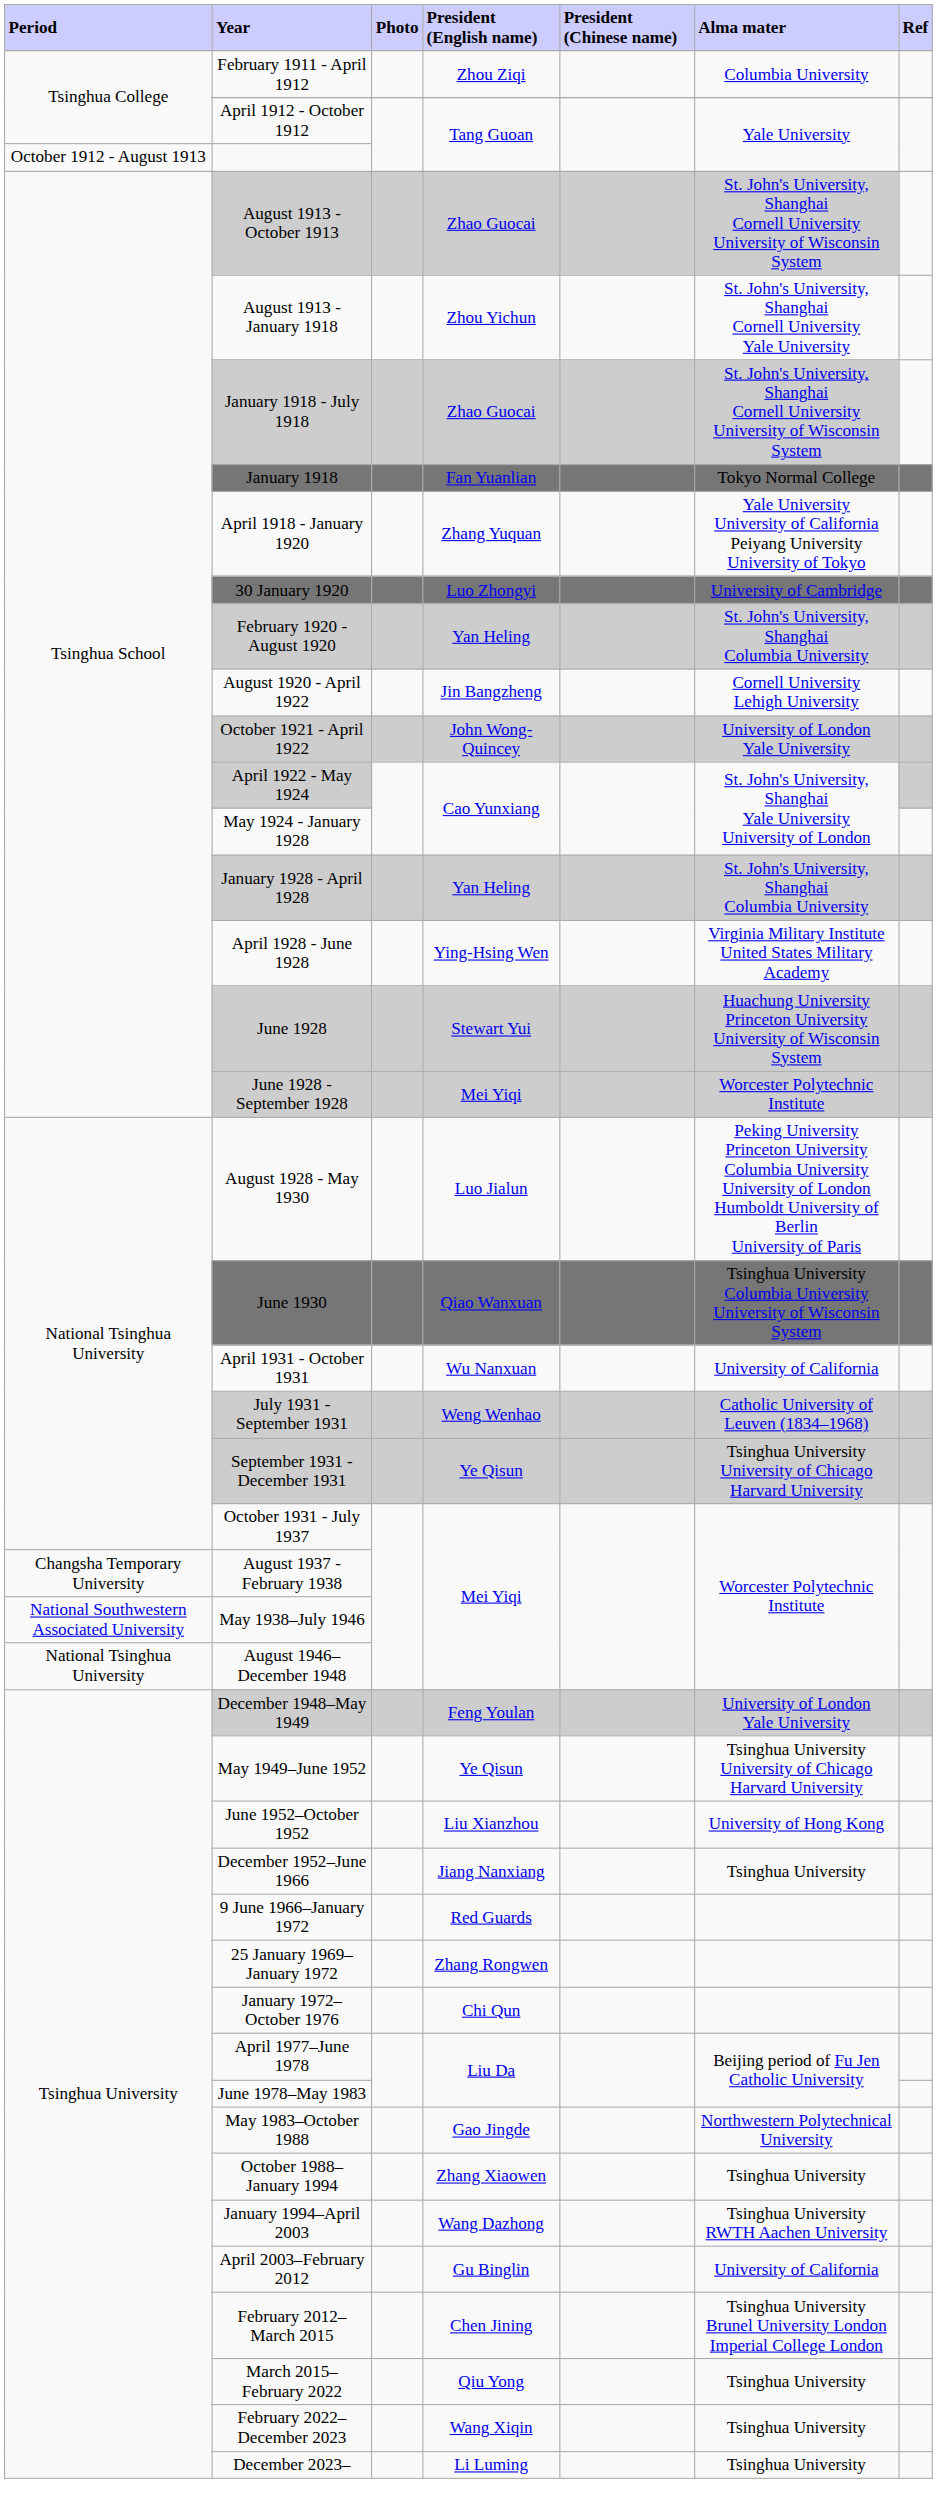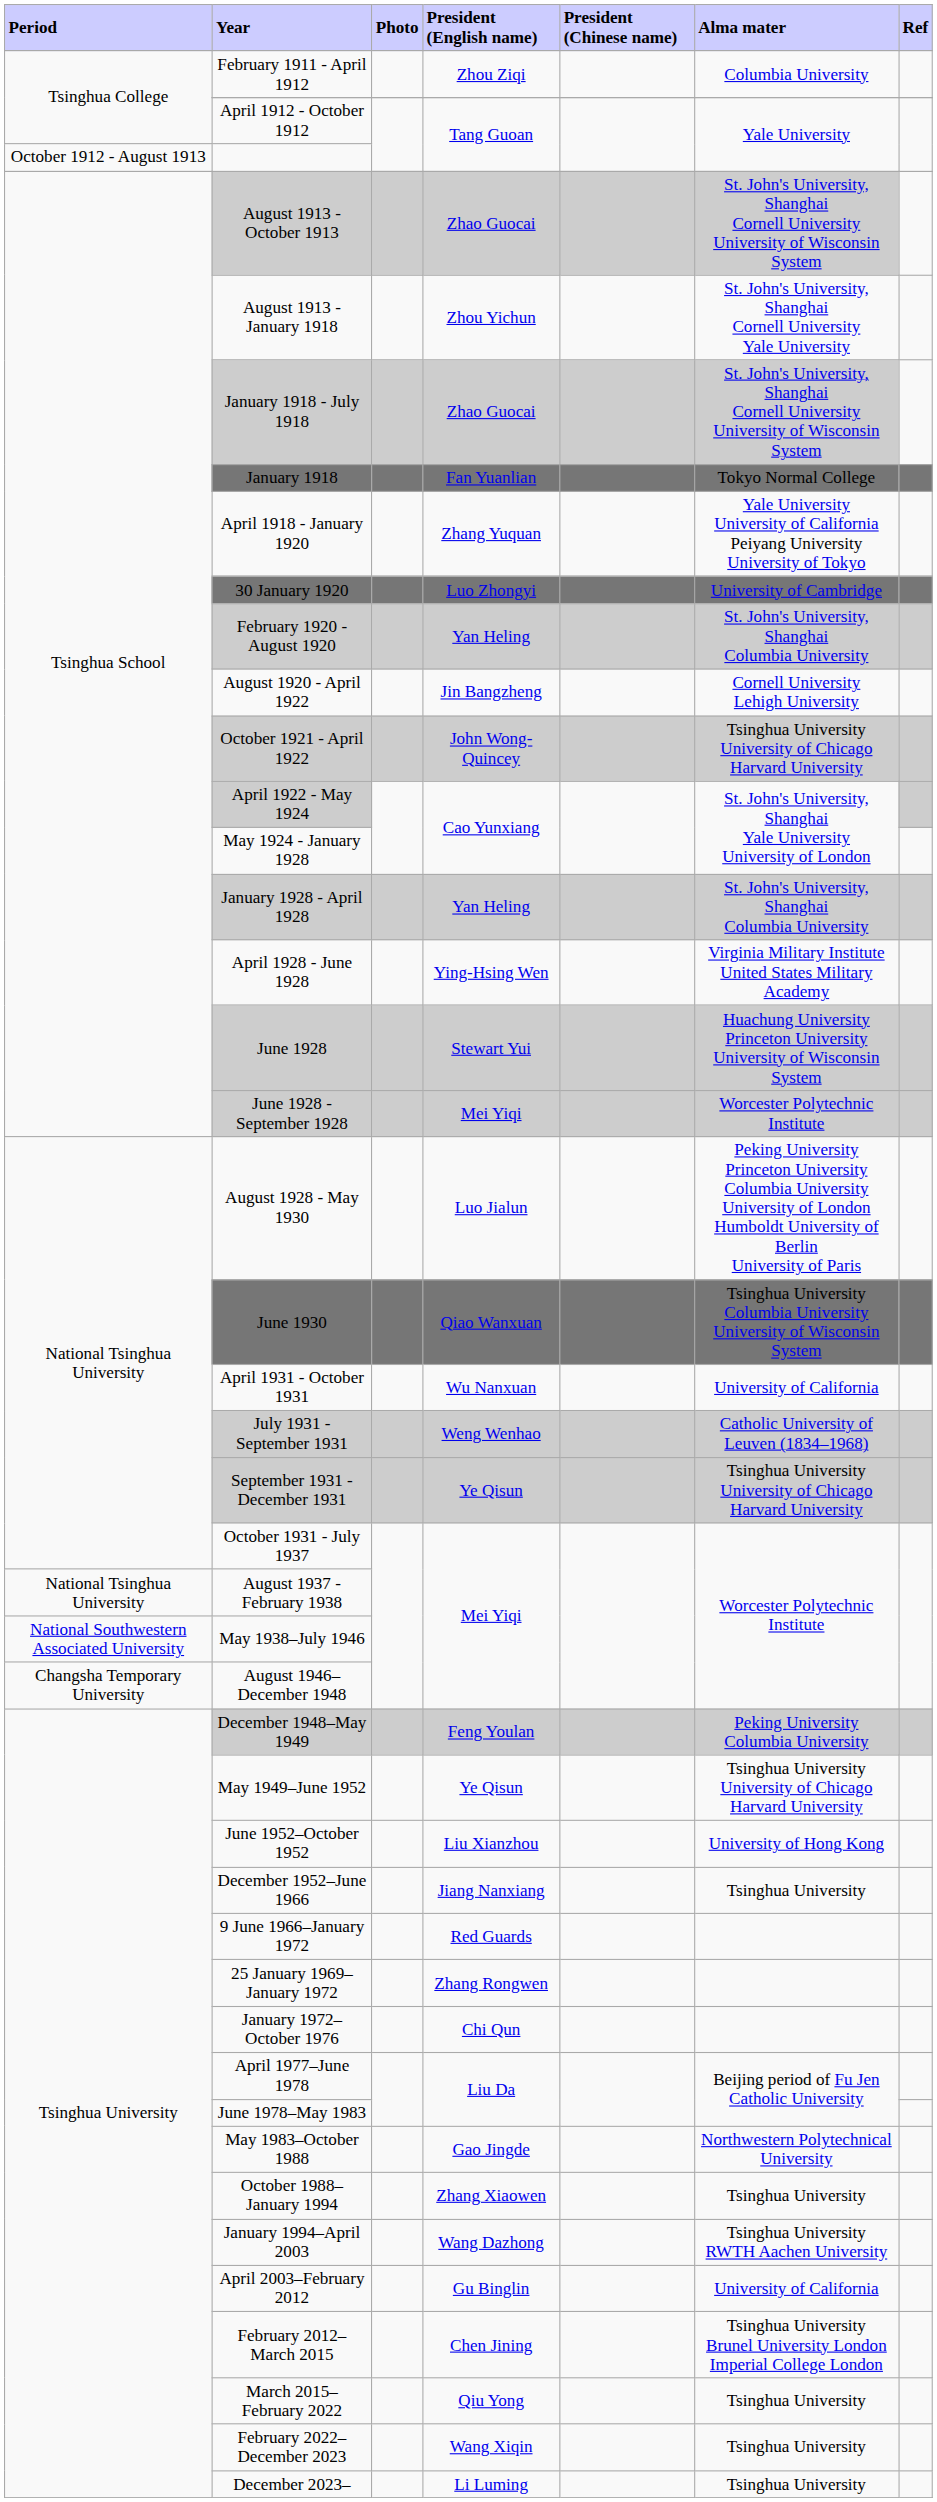 <table class="wikitable">
 <tr bgcolor="#ccccff">
 <td><strong>Period</strong></td>
 <td><strong>Year</strong></td>
 <td><strong>Photo</strong></td>
 <td><strong>President (English name)</strong></td>
 <td><strong>President (Chinese name)</strong></td>
 <td><strong>Alma mater</strong></td>
 <td><strong>Ref</strong></td>
 </tr>
 <tr>
 </tr>
 <tr align="center">
 <td rowspan=3>Tsinghua College</td>
 <td>February 1911 - April 1912</td>
 <td></td>
 <td><a href='#'>Zhou Ziqi</a></td>
 <td></td>
 <td><a href='#'>Columbia University</a></td>
 <td></td>
 </tr>
 <tr>
 </tr>
 <tr align="center">
 <td>April 1912 - October 1912</td>
 <td rowspan=2></td>
 <td rowspan=2><a href='#'>Tang Guoan</a></td>
 <td rowspan=2> </td>
 <td rowspan=2><a href='#'>Yale University</a></td>
 <td rowspan=2></td>
 </tr>
 <tr align="center">
 <td>October 1912 - August 1913</td>
 </tr>
 <tr>
 </tr>
 <tr align="center">
 <td rowspan=16><br>Tsinghua School</td>
 </tr>
 <tr align="center">
 <td bgcolor=#cdcdcd>August 1913 - October 1913</td>
 <td bgcolor=#cdcdcd></td>
 <td bgcolor=#cdcdcd><a href='#'>Zhao Guocai</a></td>
 <td bgcolor=#cdcdcd></td>
 <td bgcolor=#cdcdcd><a href='#'>St. John's University, Shanghai</a><br><a href='#'>Cornell University</a><br><a href='#'>University of Wisconsin System</a></td>
 <td></td>
 </tr>
 <tr align="center">
 <td>August 1913 - January 1918</td>
 <td></td>
 <td><a href='#'>Zhou Yichun</a></td>
 <td></td>
 <td><a href='#'>St. John's University, Shanghai</a><br><a href='#'>Cornell University</a><br><a href='#'>Yale University</a></td>
 <td></td>
 </tr>
 <tr align="center">
 <td bgcolor=#cdcdcd>January 1918 - July 1918</td>
 <td bgcolor=#cdcdcd></td>
 <td bgcolor=#cdcdcd><a href='#'>Zhao Guocai</a></td>
 <td bgcolor=#cdcdcd></td>
 <td bgcolor=#cdcdcd><a href='#'>St. John's University, Shanghai</a><br><a href='#'>Cornell University</a><br><a href='#'>University of Wisconsin System</a></td>
 <td></td>
 </tr>
 <tr align="center">
 <td bgcolor=#767676>January 1918</td>
 <td bgcolor=#767676></td>
 <td bgcolor=#767676><a href='#'>Fan Yuanlian</a></td>
 <td bgcolor=#767676></td>
 <td bgcolor=#767676>Tokyo Normal College</td>
 <td bgcolor=#767676></td>
 </tr>
 <tr align="center">
 <td>April 1918 - January 1920</td>
 <td></td>
 <td><a href='#'>Zhang Yuquan</a></td>
 <td></td>
 <td><a href='#'>Yale University</a><br><a href='#'>University of California</a><br>Peiyang University<br><a href='#'>University of Tokyo</a></td>
 <td></td>
 </tr>
 <tr align="center">
 <td bgcolor=#767676>30 January 1920</td>
 <td bgcolor=#767676></td>
 <td bgcolor=#767676><a href='#'>Luo Zhongyi</a></td>
 <td bgcolor=#767676></td>
 <td bgcolor=#767676><a href='#'>University of Cambridge</a></td>
 <td bgcolor=#767676></td>
 </tr>
 <tr align="center">
 <td bgcolor=#cdcdcd>February 1920 - August 1920</td>
 <td bgcolor=#cdcdcd></td>
 <td bgcolor=#cdcdcd><a href='#'>Yan Heling</a></td>
 <td bgcolor=#cdcdcd></td>
 <td bgcolor=#cdcdcd><a href='#'>St. John's University, Shanghai</a><br><a href='#'>Columbia University</a></td>
 <td bgcolor=#cdcdcd></td>
 </tr>
 <tr align="center">
 <td>August 1920 - April 1922</td>
 <td></td>
 <td><a href='#'>Jin Bangzheng</a></td>
 <td></td>
 <td><a href='#'>Cornell University</a><br><a href='#'>Lehigh University</a></td>
 <td></td>
 </tr>
 <tr align="center">
 <td bgcolor=#cdcdcd>October 1921 - April 1922</td>
 <td bgcolor=#cdcdcd></td>
 <td bgcolor=#cdcdcd><a href='#'>John Wong-Quincey</a></td>
 <td bgcolor=#cdcdcd></td>
-<td bgcolor=#cdcdcd><a href='#'>University of London</a><br><a href='#'>Yale University</a></td>
+<td bgcolor=#cdcdcd>Tsinghua University<br><a href='#'>University of Chicago</a><br><a href='#'>Harvard University</a></td>
 <td bgcolor=#cdcdcd></td>
 </tr>
 <tr align="center">
 <td bgcolor=#cdcdcd>April 1922 - May 1924</td>
 <td rowspan=2></td>
 <td rowspan=2><a href='#'>Cao Yunxiang</a></td>
 <td rowspan=2></td>
 <td rowspan=2><a href='#'>St. John's University, Shanghai</a><br><a href='#'>Yale University</a><br><a href='#'>University of London</a></td>
 <td bgcolor=#cdcdcd></td>
 </tr>
 <tr align="center">
 <td>May 1924 - January 1928</td>
 </tr>
 <tr align="center">
 <td bgcolor=#cdcdcd>January 1928 - April 1928</td>
 <td bgcolor=#cdcdcd></td>
 <td bgcolor=#cdcdcd><a href='#'>Yan Heling</a></td>
 <td bgcolor=#cdcdcd></td>
 <td bgcolor=#cdcdcd><a href='#'>St. John's University, Shanghai</a><br><a href='#'>Columbia University</a></td>
 <td bgcolor=#cdcdcd></td>
 </tr>
 <tr align="center">
 <td>April 1928 - June 1928</td>
 <td></td>
 <td><a href='#'>Ying-Hsing Wen</a></td>
 <td></td>
 <td><a href='#'>Virginia Military Institute</a><br><a href='#'>United States Military Academy</a></td>
 <td></td>
 </tr>
 <tr align="center">
 <td bgcolor=#cdcdcd>June 1928</td>
 <td bgcolor=#cdcdcd></td>
 <td bgcolor=#cdcdcd><a href='#'>Stewart Yui</a></td>
 <td bgcolor=#cdcdcd></td>
 <td bgcolor=#cdcdcd><a href='#'>Huachung University</a><br><a href='#'>Princeton University</a><br><a href='#'>University of Wisconsin System</a></td>
 <td bgcolor=#cdcdcd></td>
 </tr>
 <tr align="center">
 <td bgcolor=#cdcdcd>June 1928 - September 1928</td>
 <td bgcolor=#cdcdcd></td>
 <td bgcolor=#cdcdcd><a href='#'>Mei Yiqi</a></td>
 <td bgcolor=#cdcdcd></td>
 <td bgcolor=#cdcdcd><a href='#'>Worcester Polytechnic Institute</a></td>
 <td bgcolor=#cdcdcd></td>
 </tr>
 <tr align="center">
 <td rowspan=6><br>National Tsinghua University</td>
 <td>August 1928 - May 1930</td>
 <td></td>
 <td><a href='#'>Luo Jialun</a></td>
 <td></td>
 <td><a href='#'>Peking University</a><br><a href='#'>Princeton University</a><br><a href='#'>Columbia University</a><br><a href='#'>University of London</a><br><a href='#'>Humboldt University of Berlin</a><br><a href='#'>University of Paris</a></td>
 <td></td>
 </tr>
 <tr align="center">
 <td bgcolor=#767676>June 1930</td>
 <td bgcolor=#767676></td>
 <td bgcolor=#767676><a href='#'>Qiao Wanxuan</a></td>
 <td bgcolor=#767676></td>
 <td bgcolor=#767676>Tsinghua University<br><a href='#'>Columbia University</a><br><a href='#'>University of Wisconsin System</a></td>
 <td bgcolor=#767676></td>
 </tr>
 <tr align="center">
 <td>April 1931 - October 1931</td>
 <td></td>
 <td><a href='#'>Wu Nanxuan</a></td>
 <td></td>
 <td><a href='#'>University of California</a></td>
 <td></td>
 </tr>
 <tr align="center">
 <td bgcolor=#cdcdcd>July 1931 - September 1931</td>
 <td bgcolor=#cdcdcd></td>
 <td bgcolor=#cdcdcd><a href='#'>Weng Wenhao</a></td>
 <td bgcolor=#cdcdcd></td>
 <td bgcolor=#cdcdcd><a href='#'>Catholic University of Leuven (1834–1968)</a></td>
 <td bgcolor=#cdcdcd></td>
 </tr>
 <tr align="center">
 <td bgcolor=#cdcdcd>September 1931 - December 1931</td>
 <td bgcolor=#cdcdcd></td>
 <td bgcolor=#cdcdcd><a href='#'>Ye Qisun</a></td>
 <td bgcolor=#cdcdcd></td>
 <td bgcolor=#cdcdcd>Tsinghua University<br><a href='#'>University of Chicago</a><br><a href='#'>Harvard University</a></td>
 <td bgcolor=#cdcdcd></td>
 </tr>
 <tr align="center">
 <td>October 1931 - July 1937</td>
 <td rowspan=4></td>
 <td rowspan=4><a href='#'>Mei Yiqi</a></td>
 <td rowspan=4></td>
 <td rowspan=4><a href='#'>Worcester Polytechnic Institute</a></td>
 <td rowspan=4></td>
 </tr>
 <tr align="center">
-<td>Changsha Temporary University</td>
+<td>National Tsinghua University</td>
 <td>August 1937 - February 1938</td>
 </tr>
 <tr align="center">
 <td><a href='#'>National Southwestern Associated University</a></td>
 <td>May 1938–July 1946</td>
 </tr>
 <tr align="center">
-<td>National Tsinghua University</td>
+<td>Changsha Temporary University</td>
 <td>August 1946–December 1948</td>
 </tr>
 <tr align="center">
 <td rowspan=17><br>Tsinghua University</td>
 <td bgcolor=#cdcdcd>December 1948–May 1949</td>
 <td bgcolor=#cdcdcd></td>
 <td bgcolor=#cdcdcd><a href='#'>Feng Youlan</a></td>
 <td bgcolor=#cdcdcd></td>
-<td bgcolor=#cdcdcd><a href='#'>University of London</a><br><a href='#'>Yale University</a></td>
+<td bgcolor=#cdcdcd><a href='#'>Peking University</a><br><a href='#'>Columbia University </a></td>
 <td bgcolor=#cdcdcd></td>
 </tr>
 <tr align="center">
 <td>May 1949–June 1952</td>
 <td></td>
 <td><a href='#'>Ye Qisun</a></td>
 <td></td>
 <td>Tsinghua University<br><a href='#'>University of Chicago</a><br><a href='#'>Harvard University</a></td>
 <td></td>
 </tr>
 <tr align="center">
 <td>June 1952–October 1952</td>
 <td></td>
 <td><a href='#'>Liu Xianzhou</a></td>
 <td></td>
 <td><a href='#'>University of Hong Kong</a></td>
 <td></td>
 </tr>
 <tr align="center">
 <td>December 1952–June 1966</td>
 <td></td>
 <td><a href='#'>Jiang Nanxiang</a></td>
 <td></td>
 <td>Tsinghua University</td>
 <td></td>
 </tr>
 <tr align="center">
 <td>9 June 1966–January 1972</td>
 <td></td>
 <td><a href='#'>Red Guards</a></td>
 <td></td>
 <td></td>
 <td></td>
 </tr>
 <tr align="center">
 <td>25 January 1969–January 1972</td>
 <td></td>
 <td><a href='#'>Zhang Rongwen</a></td>
 <td></td>
 <td></td>
 <td></td>
 </tr>
 <tr align="center">
 <td>January 1972–October 1976</td>
 <td></td>
 <td><a href='#'>Chi Qun</a></td>
 <td></td>
 <td></td>
 <td></td>
 </tr>
 <tr align="center">
 <td>April 1977–June 1978</td>
 <td rowspan=2></td>
 <td rowspan=2><a href='#'>Liu Da</a></td>
 <td rowspan=2></td>
 <td rowspan=2>Beijing period of <a href='#'>Fu Jen Catholic University</a></td>
 <td></td>
 </tr>
 <tr align="center">
 <td>June 1978–May 1983</td>
 </tr>
 <tr align="center">
 <td>May 1983–October 1988</td>
 <td></td>
 <td><a href='#'>Gao Jingde</a></td>
 <td></td>
 <td><a href='#'>Northwestern Polytechnical University</a></td>
 <td></td>
 </tr>
 <tr align="center">
 <td>October 1988–January 1994</td>
 <td></td>
 <td><a href='#'>Zhang Xiaowen</a></td>
 <td></td>
 <td>Tsinghua University</td>
 <td></td>
 </tr>
 <tr align="center">
 <td>January 1994–April 2003</td>
 <td></td>
 <td><a href='#'>Wang Dazhong</a></td>
 <td></td>
 <td>Tsinghua University<br><a href='#'>RWTH Aachen University</a></td>
 <td></td>
 </tr>
 <tr align="center">
 <td>April 2003–February 2012</td>
 <td></td>
 <td><a href='#'>Gu Binglin</a></td>
 <td></td>
 <td><a href='#'>University of California</a></td>
 <td></td>
 </tr>
 <tr align="center">
 <td>February 2012–March 2015</td>
 <td></td>
 <td><a href='#'>Chen Jining</a></td>
 <td></td>
 <td>Tsinghua University<br><a href='#'>Brunel University London</a><br><a href='#'>Imperial College London</a></td>
 <td></td>
 </tr>
 <tr align="center">
 <td>March 2015–February 2022</td>
 <td></td>
 <td><a href='#'>Qiu Yong</a></td>
 <td></td>
 <td>Tsinghua University</td>
 <td></td>
 </tr>
 <tr align="center">
 <td>February 2022–December 2023</td>
 <td></td>
 <td><a href='#'>Wang Xiqin</a></td>
 <td></td>
 <td>Tsinghua University</td>
 <td></td>
 </tr>
 <tr align="center">
 <td>December 2023–</td>
 <td></td>
 <td><a href='#'>Li Luming</a></td>
 <td></td>
 <td>Tsinghua University</td>
 <td></td>
 </tr>
 </table>
